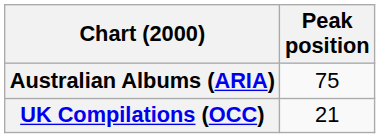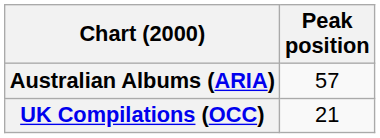 <table class="wikitable sortable plainrowheaders" style="text-align:center">
 <tr>
 <th scope="col">Chart (2000)</th>
 <th scope="col">Peak<br>position</th>
 </tr>
 <tr>
 <th scope="row">Australian Albums (<a href='#'>ARIA</a>)</th>
-<td>75</td>
+<td>57</td>
 </tr>
 <tr>
 <th scope="row"><a href='#'>UK Compilations</a> (<a href='#'>OCC</a>)</th>
 <td>21</td>
 </tr>
 </table>
